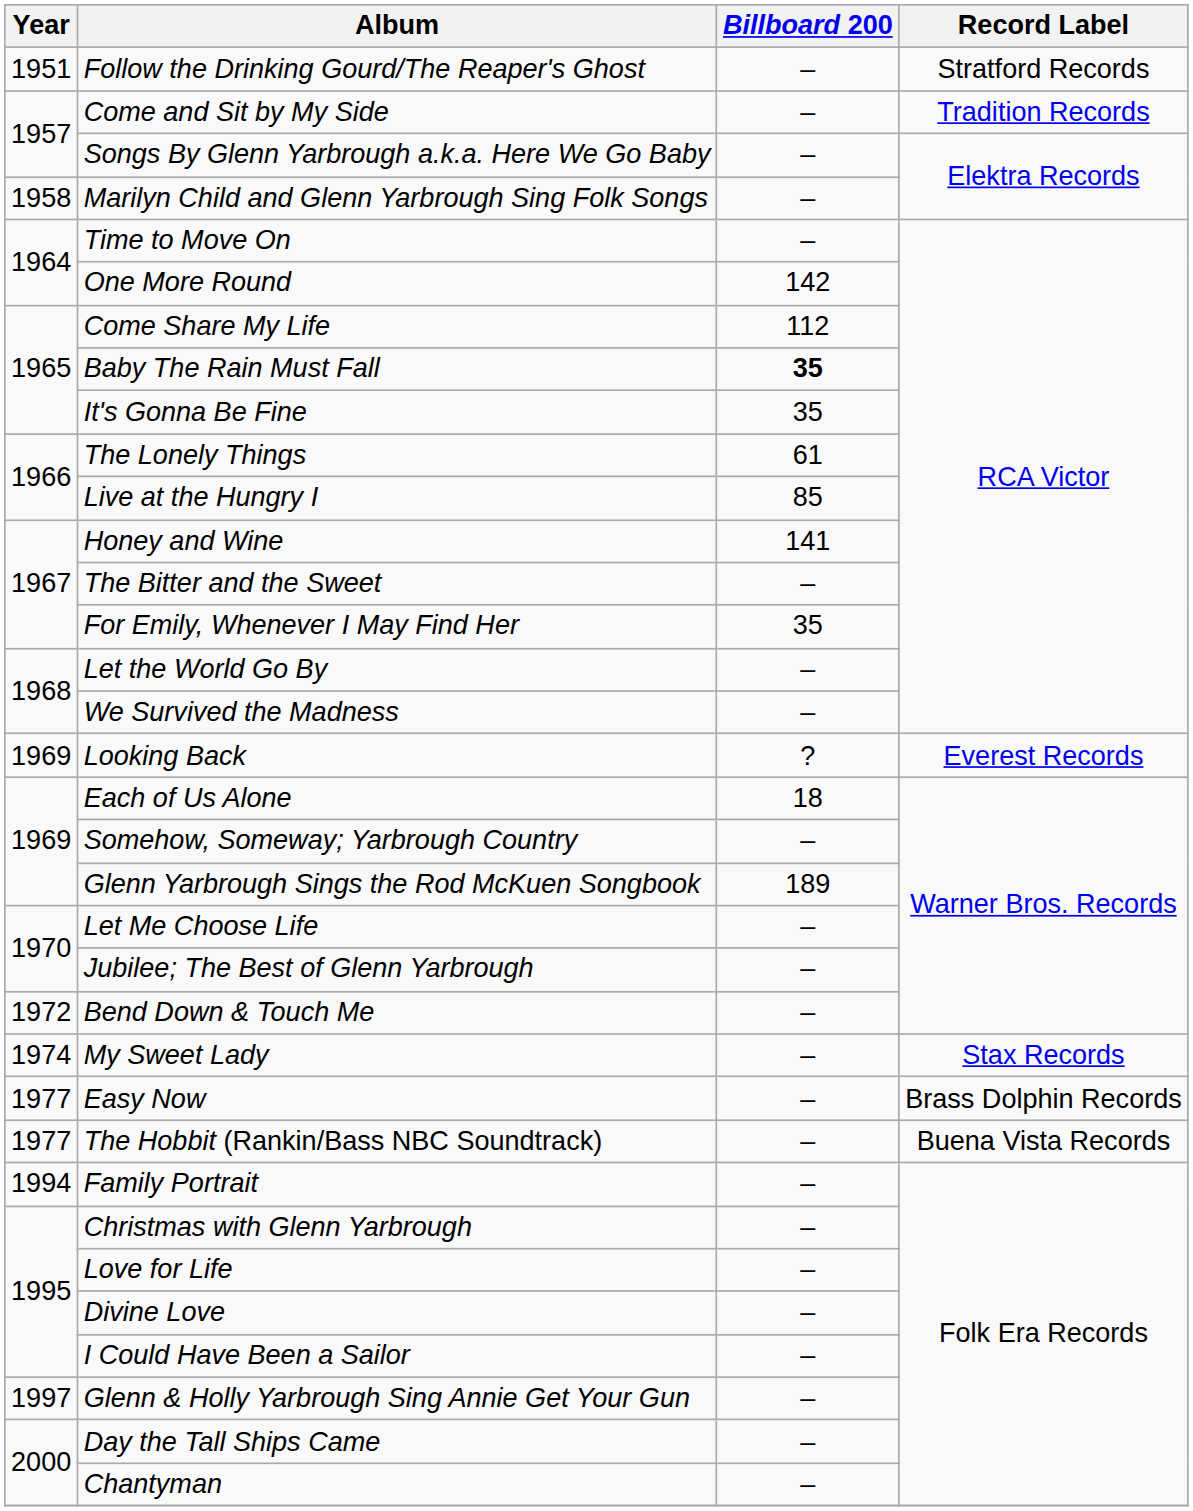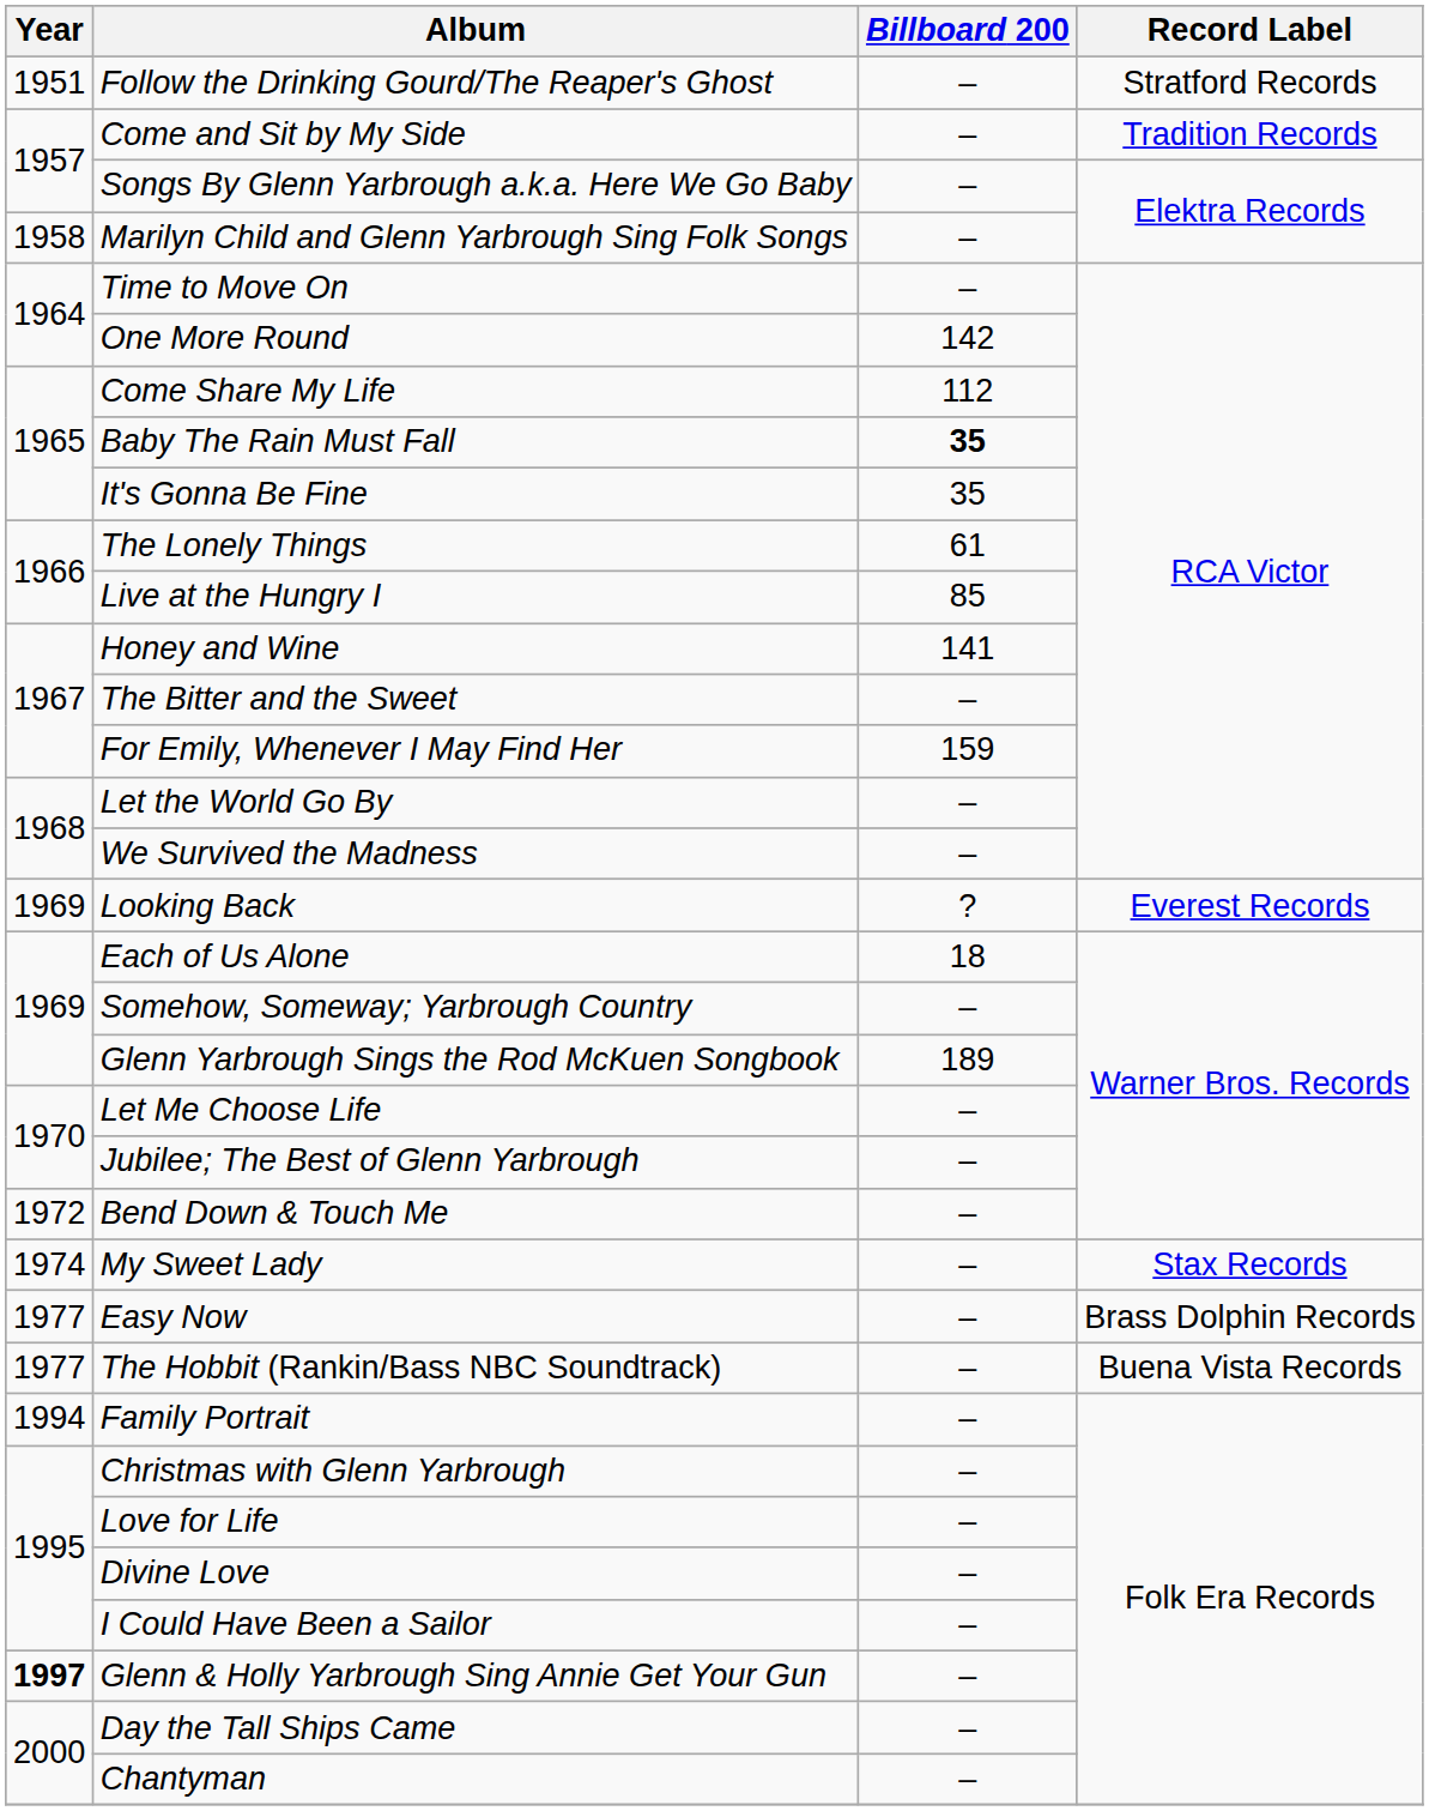 <table class="wikitable" style=text-align:center;>
 <tr>
 <th>Year</th>
 <th>Album</th>
 <th><a href='#'><em>Billboard</em> 200</a></th>
 <th>Record Label</th>
 </tr>
 <tr>
 <td rowspan="1">1951</td>
 <td align=left><em>Follow the Drinking Gourd/The Reaper's Ghost</em></td>
 <td>–</td>
 <td rowspan="1">Stratford Records</td>
 </tr>
 <tr>
 <td rowspan="2">1957</td>
 <td align=left><em>Come and Sit by My Side</em></td>
 <td>–</td>
 <td rowspan="1"><a href='#'>Tradition Records</a></td>
 </tr>
 <tr>
 <td align=left><em>Songs By Glenn Yarbrough a.k.a. Here We Go Baby</em></td>
 <td>–</td>
 <td rowspan="2"><a href='#'>Elektra Records</a></td>
 </tr>
 <tr>
 <td rowspan="1">1958</td>
 <td align=left><em>Marilyn Child and Glenn Yarbrough Sing Folk Songs</em></td>
 <td>–</td>
 </tr>
 <tr>
 <td rowspan="2">1964</td>
 <td align=left><em>Time to Move On</em></td>
 <td>–</td>
 <td rowspan="12"><a href='#'>RCA Victor</a></td>
 </tr>
 <tr>
 <td align=left><em>One More Round</em></td>
 <td>142</td>
 </tr>
 <tr>
 <td rowspan="3">1965</td>
 <td align=left><em>Come Share My Life</em></td>
 <td>112</td>
 </tr>
 <tr>
 <td align=left><em>Baby The Rain Must Fall</em></td>
 <td><strong>35</strong></td>
 </tr>
 <tr>
 <td align=left><em>It's Gonna Be Fine</em></td>
 <td>35</td>
 </tr>
 <tr>
 <td rowspan="2">1966</td>
 <td align=left><em>The Lonely Things</em></td>
 <td>61</td>
 </tr>
 <tr>
 <td align=left><em>Live at the Hungry I</em></td>
 <td>85</td>
 </tr>
 <tr>
 <td rowspan="3">1967</td>
 <td align=left><em>Honey and Wine</em></td>
 <td>141</td>
 </tr>
 <tr>
 <td align=left><em>The Bitter and the Sweet</em></td>
 <td>–</td>
 </tr>
 <tr>
 <td align=left><em>For Emily, Whenever I May Find Her</em></td>
-<td>35</td>
+<td>159</td>
 </tr>
 <tr>
 <td rowspan="2">1968</td>
 <td align=left><em>Let the World Go By</em></td>
 <td>–</td>
 </tr>
 <tr>
 <td align=left><em>We Survived the Madness</em></td>
 <td>–</td>
 </tr>
 <tr>
 <td rowspan="1">1969</td>
 <td align=left><em>Looking Back</em></td>
 <td>?</td>
 <td rowspan="1"><a href='#'>Everest Records</a></td>
 </tr>
 <tr>
 <td rowspan="3">1969</td>
 <td align=left><em>Each of Us Alone</em></td>
 <td>18</td>
 <td rowspan="6"><a href='#'>Warner Bros. Records</a></td>
 </tr>
 <tr>
 <td align=left><em>Somehow, Someway; Yarbrough Country</em></td>
 <td>–</td>
 </tr>
 <tr>
 <td align=left><em>Glenn Yarbrough Sings the Rod McKuen Songbook</em></td>
 <td>189</td>
 </tr>
 <tr>
 <td rowspan="2">1970</td>
 <td align=left><em>Let Me Choose Life</em></td>
 <td>–</td>
 </tr>
 <tr>
 <td align=left><em>Jubilee; The Best of Glenn Yarbrough</em></td>
 <td>–</td>
 </tr>
 <tr>
 <td rowspan="1">1972</td>
 <td align=left><em>Bend Down & Touch Me</em></td>
 <td>–</td>
 </tr>
 <tr>
 <td rowspan="1">1974</td>
 <td align=left><em>My Sweet Lady</em></td>
 <td>–</td>
 <td rowspan="1"><a href='#'>Stax Records</a></td>
 </tr>
 <tr>
 <td rowspan="1">1977</td>
 <td align=left><em>Easy Now</em></td>
 <td>–</td>
 <td rowspan="1">Brass Dolphin Records</td>
 </tr>
 <tr>
 <td rowspan="1">1977</td>
 <td align=left><em>The Hobbit</em> (Rankin/Bass NBC Soundtrack)</td>
 <td>–</td>
 <td rowspan="1">Buena Vista Records</td>
 </tr>
 <tr>
 <td rowspan="1">1994</td>
 <td align=left><em>Family Portrait</em></td>
 <td>–</td>
 <td rowspan="8">Folk Era Records</td>
 </tr>
 <tr>
 <td rowspan="4">1995</td>
 <td align=left><em>Christmas with Glenn Yarbrough</em></td>
 <td>–</td>
 </tr>
 <tr>
 <td align=left><em>Love for Life</em></td>
 <td>–</td>
 </tr>
 <tr>
 <td align=left><em>Divine Love</em></td>
 <td>–</td>
 </tr>
 <tr>
 <td align=left><em>I Could Have Been a Sailor</em></td>
 <td>–</td>
 </tr>
 <tr>
-<td rowspan="1">1997</td>
+<td rowspan="1"><strong>1997</strong></td>
 <td align=left><em>Glenn & Holly Yarbrough Sing Annie Get Your Gun</em></td>
 <td>–</td>
 </tr>
 <tr>
 <td rowspan="2">2000</td>
 <td align=left><em>Day the Tall Ships Came</em></td>
 <td>–</td>
 </tr>
 <tr>
 <td align=left><em>Chantyman</em></td>
 <td>–</td>
 </tr>
 <tr>
 </tr>
 </table>
